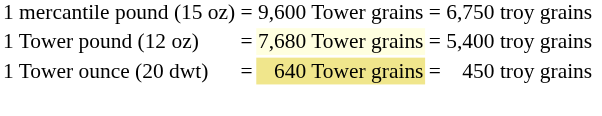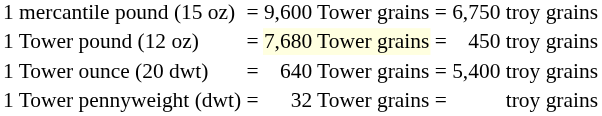 <table>
 <tr>
 <td>1 mercantile pound (15 oz)</td>
 <td>=</td>
 <td align=right>9,600 Tower grains</td>
 <td>=</td>
 <td align=right>6,750 troy grains</td>
 </tr>
 <tr>
 <td>1 Tower pound (12 oz)</td>
 <td>=</td>
 <td align=right style="background: lightyellow;">7,680 Tower grains</td>
 <td>=</td>
-<td align=right>5,400 troy grains</td>
+<td align=right>450 troy grains</td>
 </tr>
 <tr>
 <td>1 Tower ounce (20 dwt)</td>
 <td>=</td>
-<td align=right style="background: khaki;">640 Tower grains</td>
+<td align=right>640 Tower grains</td>
 <td>=</td>
-<td align=right>450 troy grains</td>
+<td align=right>5,400 troy grains</td>
+</tr>
+<tr>
+<td>1 Tower pennyweight (dwt)</td>
+<td>=</td>
+<td align=right>32 Tower grains</td>
+<td>=</td>
+<td align=right> troy grains</td>
 </tr>
 </table>
